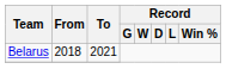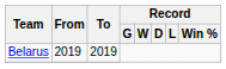 <table class="wikitable" style="text-align: center">
 <tr>
 <th rowspan="2">Team</th>
 <th rowspan="2">From</th>
 <th rowspan="2">To</th>
 <th colspan="5">Record</th>
 </tr>
 <tr>
 <th>G</th>
 <th>W</th>
 <th>D</th>
 <th>L</th>
 <th>Win %</th>
 </tr>
 <tr>
 <td align=left><a href='#'>Belarus</a></td>
-<td align=left>2018</td>
-<td align=left>2021<br></td>
+<td align=left>2019</td>
+<td align=left>2019<br></td>
 </tr>
 <tr>
 </tr>
 </table>
